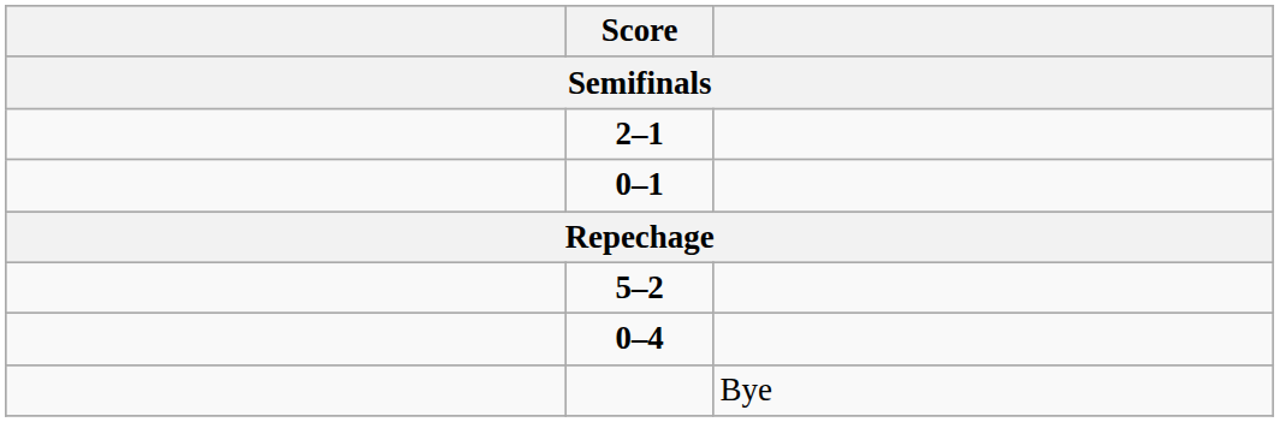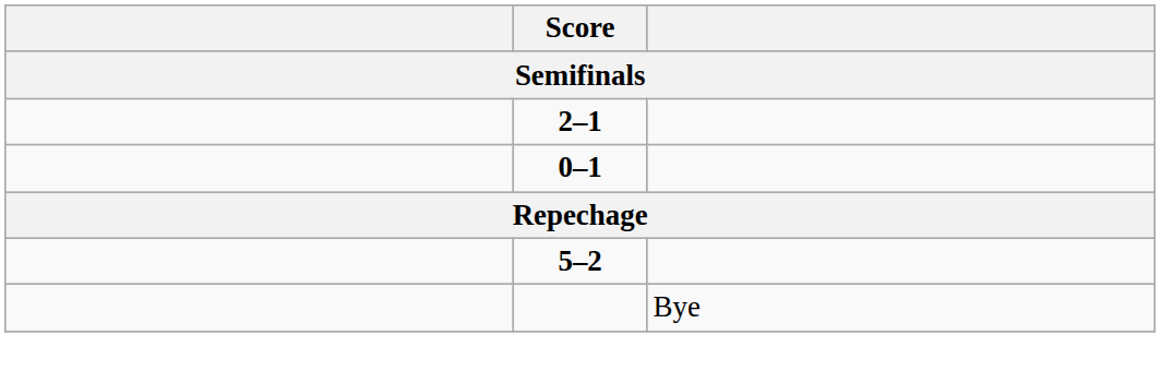 <table class="wikitable" style="text-align: left;">
 <tr>
 <th align="right" width="270"></th>
 <th width="65">Score</th>
 <th align="left" width="270"></th>
 </tr>
 <tr>
 <th colspan="3">Semifinals</th>
 </tr>
 <tr>
 <td><strong></strong></td>
 <td align=center><strong>2–1</strong></td>
 <td></td>
 </tr>
 <tr>
 <td></td>
 <td align=center><strong>0–1</strong></td>
 <td><strong></strong></td>
 </tr>
 <tr>
 <th colspan="3">Repechage</th>
 </tr>
 <tr>
 <td><strong></strong></td>
 <td align=center><strong>5–2</strong></td>
 <td></td>
 </tr>
 <tr>
-<td></td>
-<td align=center><strong>0–4</strong></td>
-<td><strong></strong></td>
-</tr>
-<tr>
 <td><strong></strong></td>
 <td></td>
 <td>Bye</td>
 </tr>
 </table>
